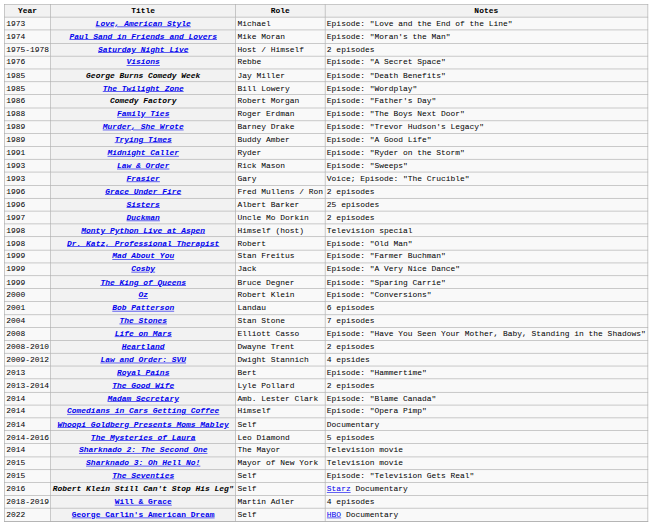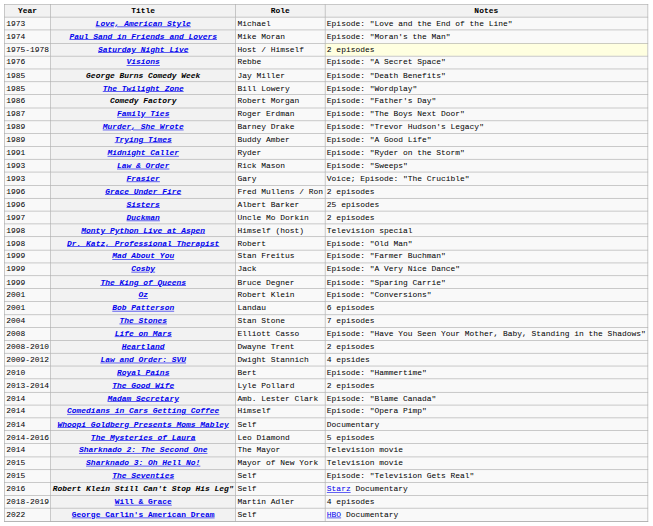 <table class="wikitable plainrowheaders">
 <tr>
 <th scope="col" style="">Year</th>
 <th scope="col" style="">Title</th>
 <th scope="col" style="">Role</th>
 <th scope="col" style="">Notes</th>
 </tr>
 <tr>
 <td>1973</td>
 <th scope="row"><em><a href='#'>Love, American Style</a></em></th>
 <td>Michael</td>
 <td>Episode: "Love and the End of the Line"</td>
 </tr>
 <tr>
 <td>1974</td>
 <th scope="row"><em><a href='#'>Paul Sand in Friends and Lovers</a></em></th>
 <td>Mike Moran</td>
 <td>Episode: "Moran's the Man"</td>
 </tr>
 <tr>
 <td>1975-1978</td>
 <th scope="row"><em><a href='#'>Saturday Night Live</a></em></th>
 <td>Host / Himself</td>
-<td>2 episodes</td>
+<td style="background: lightyellow;">2 episodes</td>
 </tr>
 <tr>
 <td>1976</td>
 <th scope="row"><em><a href='#'>Visions</a></em></th>
 <td>Rebbe</td>
 <td>Episode: "A Secret Space"</td>
 </tr>
 <tr>
 <td>1985</td>
 <th scope="row"><em>George Burns Comedy Week</em></th>
 <td>Jay Miller</td>
 <td>Episode: "Death Benefits"</td>
 </tr>
 <tr>
 <td>1985</td>
 <th scope="row"><em><a href='#'>The Twilight Zone</a></em></th>
 <td>Bill Lowery</td>
 <td>Episode: "Wordplay"</td>
 </tr>
 <tr>
 <td>1986</td>
 <th scope="row"><em>Comedy Factory</em></th>
 <td>Robert Morgan</td>
 <td>Episode: "Father's Day"</td>
 </tr>
 <tr>
-<td>1988</td>
+<td>1987</td>
 <th scope="row"><em><a href='#'>Family Ties</a></em></th>
 <td>Roger Erdman</td>
 <td>Episode: "The Boys Next Door"</td>
 </tr>
 <tr>
 <td>1989</td>
 <th scope="row"><em><a href='#'>Murder, She Wrote</a></em></th>
 <td>Barney Drake</td>
 <td>Episode: "Trevor Hudson's Legacy"</td>
 </tr>
 <tr>
 <td>1989</td>
 <th scope="row"><em><a href='#'>Trying Times</a></em></th>
 <td>Buddy Amber</td>
 <td>Episode: "A Good Life"</td>
 </tr>
 <tr>
 <td>1991</td>
 <th scope="row"><em><a href='#'>Midnight Caller</a></em></th>
 <td>Ryder</td>
 <td>Episode: "Ryder on the Storm"</td>
 </tr>
 <tr>
 <td>1993</td>
 <th scope="row"><em><a href='#'>Law & Order</a></em></th>
 <td>Rick Mason</td>
 <td>Episode: "Sweeps"</td>
 </tr>
 <tr>
 <td>1993</td>
 <th scope="row"><em><a href='#'>Frasier</a></em></th>
 <td>Gary</td>
 <td>Voice; Episode: "The Crucible"</td>
 </tr>
 <tr>
 <td>1996</td>
 <th scope="row"><em><a href='#'>Grace Under Fire</a></em></th>
 <td>Fred Mullens / Ron</td>
 <td>2 episodes</td>
 </tr>
 <tr>
 <td>1996</td>
 <th scope="row"><em><a href='#'>Sisters</a></em></th>
 <td>Albert Barker</td>
 <td>25 episodes</td>
 </tr>
 <tr>
 <td>1997</td>
 <th scope="row"><em><a href='#'>Duckman</a></em></th>
 <td>Uncle Mo Dorkin</td>
 <td>2 episodes</td>
 </tr>
 <tr>
 <td>1998</td>
 <th scope="row"><em><a href='#'>Monty Python Live at Aspen</a></em></th>
 <td>Himself (host)</td>
 <td>Television special</td>
 </tr>
 <tr>
 <td>1998</td>
 <th scope="row"><em><a href='#'>Dr. Katz, Professional Therapist</a></em></th>
 <td>Robert</td>
 <td>Episode: "Old Man"</td>
 </tr>
 <tr>
 <td>1999</td>
 <th scope="row"><em><a href='#'>Mad About You</a></em></th>
 <td>Stan Freitus</td>
 <td>Episode: "Farmer Buchman"</td>
 </tr>
 <tr>
 <td>1999</td>
 <th scope="row"><em><a href='#'>Cosby</a></em></th>
 <td>Jack</td>
 <td>Episode: "A Very Nice Dance"</td>
 </tr>
 <tr>
 <td>1999</td>
 <th scope="row"><em><a href='#'>The King of Queens</a></em></th>
 <td>Bruce Degner</td>
 <td>Episode: "Sparing Carrie"</td>
 </tr>
 <tr>
-<td>2000</td>
+<td>2001</td>
 <th scope="row"><em><a href='#'>Oz</a></em></th>
 <td>Robert Klein</td>
 <td>Episode: "Conversions"</td>
 </tr>
 <tr>
 <td>2001</td>
 <th scope="row"><em><a href='#'>Bob Patterson</a></em></th>
 <td>Landau</td>
 <td>6 episodes</td>
 </tr>
 <tr>
 <td>2004</td>
 <th scope="row"><em><a href='#'>The Stones</a></em></th>
 <td>Stan Stone</td>
 <td>7 episodes</td>
 </tr>
 <tr>
 <td>2008</td>
 <th scope="row"><em><a href='#'>Life on Mars</a></em></th>
 <td>Elliott Casso</td>
 <td>Episode: "Have You Seen Your Mother, Baby, Standing in the Shadows"</td>
 </tr>
 <tr>
 <td>2008-2010</td>
 <th scope="row"><em><a href='#'>Heartland</a></em></th>
 <td>Dwayne Trent</td>
 <td>2 episodes</td>
 </tr>
 <tr>
 <td>2009-2012</td>
 <th scope="row"><em><a href='#'>Law and Order: SVU</a></em></th>
 <td>Dwight Stannich</td>
 <td>4 epsides</td>
 </tr>
 <tr>
-<td>2013</td>
+<td>2010</td>
 <th scope="row"><em><a href='#'>Royal Pains</a></em></th>
 <td>Bert</td>
 <td>Episode: "Hammertime"</td>
 </tr>
 <tr>
 <td>2013-2014</td>
 <th scope="row"><em><a href='#'>The Good Wife</a></em></th>
 <td>Lyle Pollard</td>
 <td>2 episodes</td>
 </tr>
 <tr>
 <td>2014</td>
 <th scope="row"><em><a href='#'>Madam Secretary</a></em></th>
 <td>Amb. Lester Clark</td>
 <td>Episode: "Blame Canada"</td>
 </tr>
 <tr>
 <td>2014</td>
 <th scope="row"><em><a href='#'>Comedians in Cars Getting Coffee</a></em></th>
 <td>Himself</td>
 <td>Episode: "Opera Pimp"</td>
 </tr>
 <tr>
 <td>2014</td>
 <th scope="row"><em><a href='#'>Whoopi Goldberg Presents Moms Mabley</a></em></th>
 <td>Self</td>
 <td>Documentary</td>
 </tr>
 <tr>
 <td>2014-2016</td>
 <th scope="row"><em><a href='#'>The Mysteries of Laura</a></em></th>
 <td>Leo Diamond</td>
 <td>5 episodes</td>
 </tr>
 <tr>
 <td>2014</td>
 <th scope="row"><em><a href='#'>Sharknado 2: The Second One</a></em></th>
 <td>The Mayor</td>
 <td>Television movie</td>
 </tr>
 <tr>
 <td>2015</td>
 <th scope="row"><em><a href='#'>Sharknado 3: Oh Hell No!</a></em></th>
 <td>Mayor of New York</td>
 <td>Television movie</td>
 </tr>
 <tr>
 <td>2015</td>
 <th scope="row"><em><a href='#'>The Seventies</a></em></th>
 <td>Self</td>
 <td>Episode: "Television Gets Real"</td>
 </tr>
 <tr>
 <td>2016</td>
 <th scope="row"><em>Robert Klein Still Can't Stop His Leg"</th>
 <td>Self</td>
 <td><a href='#'>Starz</a> Documentary</td>
 </tr>
 <tr>
 <td>2018-2019</td>
 <th scope="row"></em><a href='#'>Will & Grace</a><em></th>
 <td>Martin Adler</td>
 <td>4 episodes</td>
 </tr>
 <tr>
 <td>2022</td>
 <th scope="row"></em><a href='#'>George Carlin's American Dream</a><em></th>
 <td>Self</td>
 <td><a href='#'>HBO</a> Documentary</td>
 </tr>
 <tr>
 </tr>
 </table>
